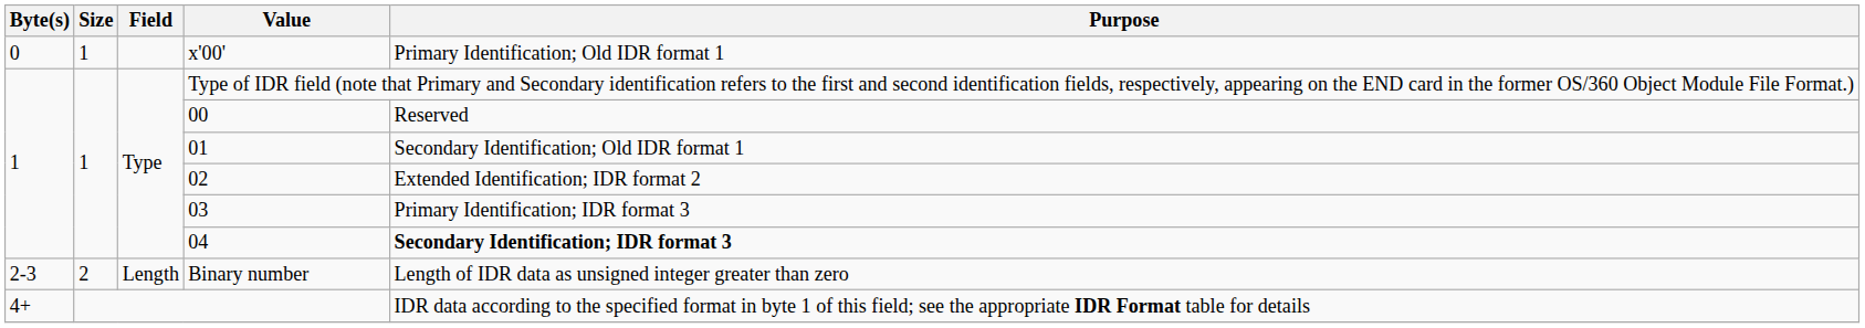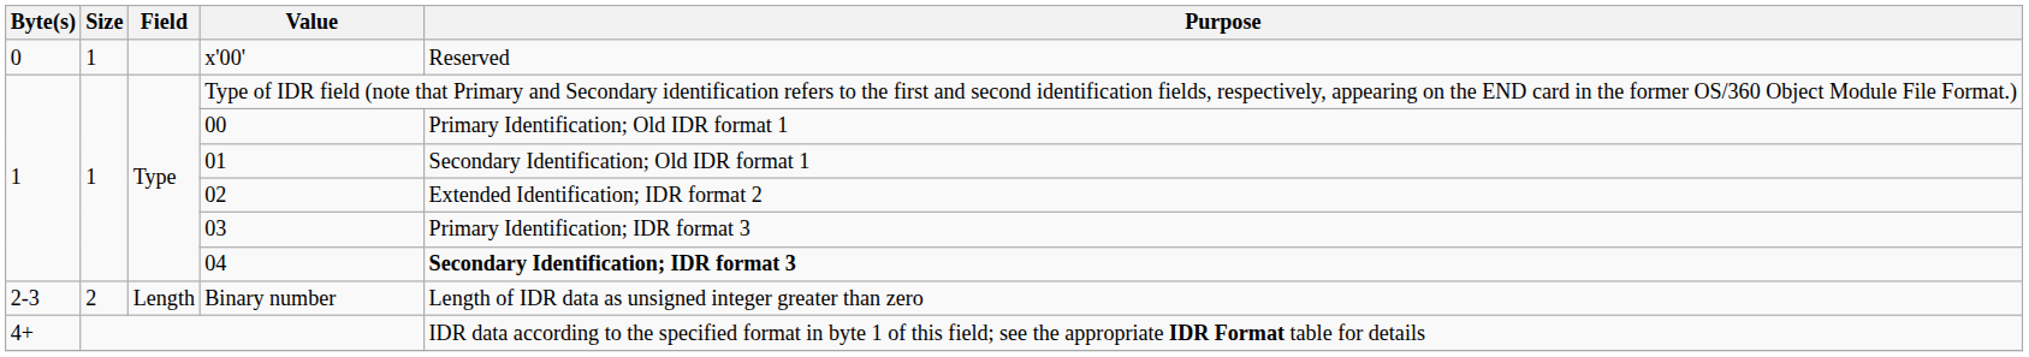 <table class="wikitable" border="1">
 <tr>
 <th>Byte(s)</th>
 <th>Size</th>
 <th>Field</th>
 <th>Value</th>
 <th colspan=2>Purpose</th>
 </tr>
 <tr>
 <td>0</td>
 <td>1</td>
 <td></td>
 <td>x'00'</td>
-<td>Primary Identification; Old IDR format 1</td>
+<td>Reserved</td>
 </tr>
 <tr>
 <td rowspan=6>1</td>
 <td rowspan=6>1</td>
 <td rowspan=6>Type</td>
 <td colspan=2>Type of IDR field (note that Primary and Secondary identification refers to the first and second identification fields, respectively, appearing on the END card in the former OS/360 Object Module File Format.)</td>
 </tr>
 <tr>
 <td>00</td>
-<td>Reserved</td>
+<td>Primary Identification; Old IDR format 1</td>
 </tr>
 <tr>
 <td>01</td>
 <td>Secondary Identification; Old IDR format 1</td>
 </tr>
 <tr>
 <td>02</td>
 <td>Extended Identification; IDR format 2</td>
 </tr>
 <tr>
 <td>03</td>
 <td>Primary Identification; IDR format 3</td>
 </tr>
 <tr>
 <td>04</td>
 <td><strong>Secondary Identification; IDR format 3</strong></td>
 </tr>
 <tr>
 <td>2-3</td>
 <td>2</td>
 <td>Length</td>
 <td>Binary number</td>
 <td>Length of IDR data as unsigned integer greater than zero</td>
 </tr>
 <tr>
 <td>4+</td>
 <td colspan=3></td>
 <td>IDR data according to the specified format in byte 1 of this field; see the appropriate <strong>IDR Format</strong> table for details</td>
 </tr>
 <tr>
 </tr>
 </table>
